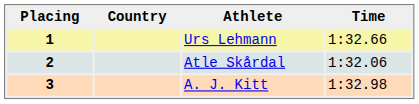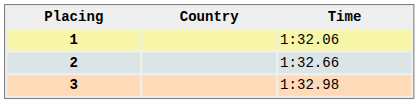 <table style="border-style:solid;border-width:1px;border-color:#808080;background-color:#EFEFEF" cellspacing="2" cellpadding="2" width="380px">
 <tr bgcolor="#EFEFEF">
 <th>Placing</th>
 <th>Country</th>
-<th>Athlete</th>
 <th>Time</th>
 </tr>
 <tr align="center" valign="top" bgcolor="#F7F6A8">
 <th>1</th>
 <td></td>
-<td align="left"><a href='#'>Urs Lehmann</a></td>
-<td align="left">1:32.66</td>
+<td align="left">1:32.06</td>
 </tr>
 <tr align="center" valign="top" bgcolor="#DCE5E5">
 <th>2</th>
 <td></td>
-<td align="left"><a href='#'>Atle Skårdal</a></td>
-<td align="left">1:32.06</td>
+<td align="left">1:32.66</td>
 </tr>
 <tr align="center" valign="top" bgcolor="#FFDAB9">
 <th>3</th>
 <td></td>
-<td align="left"><a href='#'>A. J. Kitt</a></td>
 <td align="left">1:32.98</td>
 </tr>
 </table>
